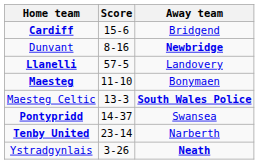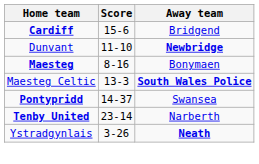 <table class="wikitable" style="text-align: center">
 <tr>
 <th>Home team</th>
 <th>Score</th>
 <th>Away team</th>
 </tr>
 <tr>
 <td><strong><a href='#'>Cardiff</a></strong></td>
 <td>15-6</td>
 <td><a href='#'>Bridgend</a></td>
 </tr>
 <tr>
 <td><a href='#'>Dunvant</a></td>
-<td>8-16</td>
+<td>11-10</td>
 <td><strong><a href='#'>Newbridge</a></strong></td>
 </tr>
 <tr>
-<td><strong><a href='#'>Llanelli</a></strong></td>
-<td>57-5</td>
-<td><a href='#'>Landovery</a></td>
-</tr>
-<tr>
 <td><strong><a href='#'>Maesteg</a></strong></td>
-<td>11-10</td>
+<td>8-16</td>
 <td><a href='#'>Bonymaen</a></td>
 </tr>
 <tr>
 <td><a href='#'>Maesteg Celtic</a></td>
 <td>13-3</td>
 <td><strong><a href='#'>South Wales Police</a></strong></td>
 </tr>
 <tr>
 <td><strong><a href='#'>Pontypridd</a></strong></td>
 <td>14-37</td>
 <td><a href='#'>Swansea</a></td>
 </tr>
 <tr>
 <td><strong><a href='#'>Tenby United</a></strong></td>
 <td>23-14</td>
 <td><a href='#'>Narberth</a></td>
 </tr>
 <tr>
 <td><a href='#'>Ystradgynlais</a></td>
 <td>3-26</td>
 <td><strong><a href='#'>Neath</a></strong></td>
 </tr>
 </table>
